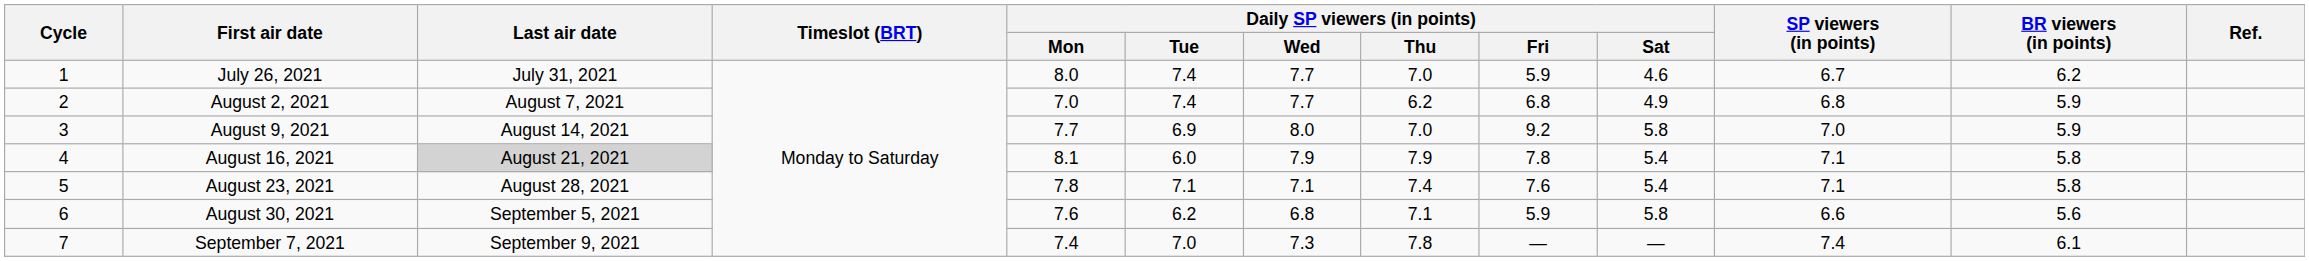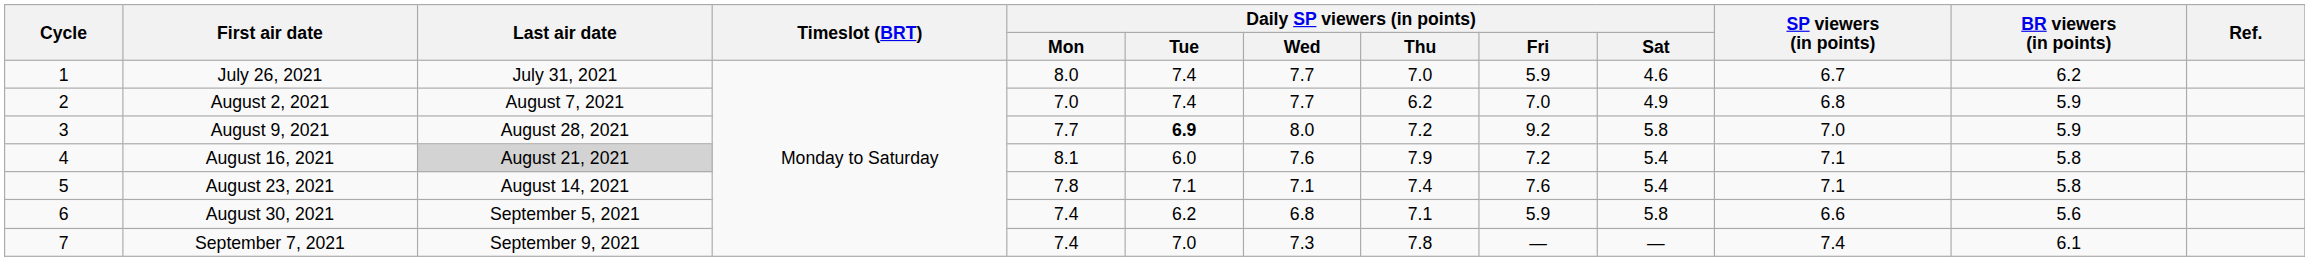 <table class="wikitable sortable" style="text-align:center; font-size:95%; width: 100%">
 <tr>
 <th rowspan=2 width="05.0%">Cycle</th>
 <th rowspan=2 width="12.5%">First air date</th>
 <th rowspan=2 width="12.5%">Last air date</th>
 <th rowspan=2 width="12.5%">Timeslot (<a href='#'>BRT</a>)</th>
 <th colspan=6 width="35.0%">Daily <a href='#'>SP</a> viewers (in points)</th>
 <th rowspan=2 width="10.0%"><a href='#'>SP</a> viewers<br>(in points)</th>
 <th rowspan=2 width="10.0%"><a href='#'>BR</a> viewers<br>(in points)</th>
 <th rowspan=2 width="05.0%">Ref.</th>
 </tr>
 <tr>
 <th width="05%">Mon</th>
 <th width="05%">Tue</th>
 <th width="05%">Wed</th>
 <th width="05%">Thu</th>
 <th width="05%">Fri</th>
 <th width="05%">Sat</th>
 </tr>
 <tr>
 <td>1</td>
 <td>July 26, 2021</td>
 <td>July 31, 2021</td>
 <td rowspan=7>Monday to Saturday<br></td>
 <td>8.0</td>
 <td>7.4</td>
 <td>7.7</td>
 <td>7.0</td>
 <td>5.9</td>
 <td>4.6</td>
 <td>6.7</td>
 <td>6.2</td>
 <td></td>
 </tr>
 <tr>
 <td>2</td>
 <td>August 2, 2021</td>
 <td>August 7, 2021</td>
 <td>7.0</td>
 <td>7.4</td>
 <td>7.7</td>
 <td>6.2</td>
-<td>6.8</td>
+<td>7.0</td>
 <td>4.9</td>
 <td>6.8</td>
 <td>5.9</td>
 <td></td>
 </tr>
 <tr>
 <td>3</td>
 <td>August 9, 2021</td>
-<td>August 14, 2021</td>
+<td>August 28, 2021</td>
 <td>7.7</td>
-<td>6.9</td>
+<td><strong>6.9</strong></td>
 <td>8.0</td>
-<td>7.0</td>
+<td>7.2</td>
 <td>9.2</td>
 <td>5.8</td>
 <td>7.0</td>
 <td>5.9</td>
 <td></td>
 </tr>
 <tr>
 <td>4</td>
 <td>August 16, 2021</td>
 <td style="background: lightgrey;">August 21, 2021</td>
 <td>8.1</td>
 <td>6.0</td>
+<td>7.6</td>
 <td>7.9</td>
-<td>7.9</td>
-<td>7.8</td>
+<td>7.2</td>
 <td>5.4</td>
 <td>7.1</td>
 <td>5.8</td>
 <td></td>
 </tr>
 <tr>
 <td>5</td>
 <td>August 23, 2021</td>
-<td>August 28, 2021</td>
+<td>August 14, 2021</td>
 <td>7.8</td>
 <td>7.1</td>
 <td>7.1</td>
 <td>7.4</td>
 <td>7.6</td>
 <td>5.4</td>
 <td>7.1</td>
 <td>5.8</td>
 <td></td>
 </tr>
 <tr>
 <td>6</td>
 <td>August 30, 2021</td>
 <td>September 5, 2021</td>
-<td>7.6</td>
+<td>7.4</td>
 <td>6.2</td>
 <td>6.8</td>
 <td>7.1</td>
 <td>5.9</td>
 <td>5.8</td>
 <td>6.6</td>
 <td>5.6</td>
 <td></td>
 </tr>
 <tr>
 <td>7</td>
 <td>September 7, 2021</td>
 <td>September 9, 2021</td>
 <td>7.4</td>
 <td>7.0</td>
 <td>7.3</td>
 <td>7.8</td>
 <td>—</td>
 <td>—</td>
 <td>7.4</td>
 <td>6.1</td>
 <td></td>
 </tr>
 </table>
